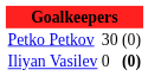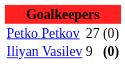 <table class="toccolours" border="0" cellpadding="2" cellspacing="0" align="left" style="margin:0.5em;">
 <tr>
 <th colspan="4" align="center" bgcolor="#FF2020"><span>Goalkeepers</span></th>
 </tr>
 <tr>
 <td> <a href='#'>Petko Petkov</a></td>
-<td>30</td>
+<td>27</td>
 <td>(0)</td>
 </tr>
 <tr>
 <td> <a href='#'>Iliyan Vasilev</a></td>
-<td>0</td>
+<td>9</td>
 <td><strong>(0)</strong></td>
 </tr>
 <tr>
 </tr>
 </table>
